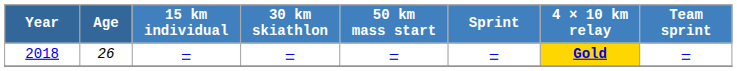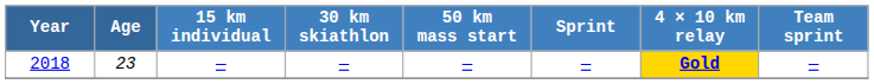 <table class="wikitable" style="font-size:95%; text-align:center; border:grey solid 1px; border-collapse:collapse; background:#ffffff;">
 <tr>
 <th style="background-color:#369; color:white; width:60px;"> Year </th>
 <th style="background-color:#369; color:white; width:40px;"> Age </th>
 <th style="background-color:#4180be; color:white; width:75px;"> 15 km <br> individual </th>
 <th style="background-color:#4180be; color:white; width:75px;"> 30 km <br> skiathlon </th>
 <th style="background-color:#4180be; color:white; width:75px;"> 50 km <br> mass start </th>
 <th style="background-color:#4180be; color:white; width:75px;"> Sprint </th>
 <th style="background-color:#4180be; color:white; width:75px;"> 4 × 10 km <br> relay </th>
 <th style="background-color:#4180be; color:white; width:75px;"> Team <br> sprint </th>
 </tr>
 <tr>
 <td><a href='#'>2018</a></td>
-<td><em>26</em></td>
+<td><em>23</em></td>
 <td><a href='#'>—</a></td>
 <td><a href='#'>—</a></td>
 <td><a href='#'>—</a></td>
 <td><a href='#'>—</a></td>
 <td bgcolor=gold><a href='#'><strong>Gold</strong></a></td>
 <td><a href='#'>—</a></td>
 </tr>
 <tr>
 </tr>
 </table>
